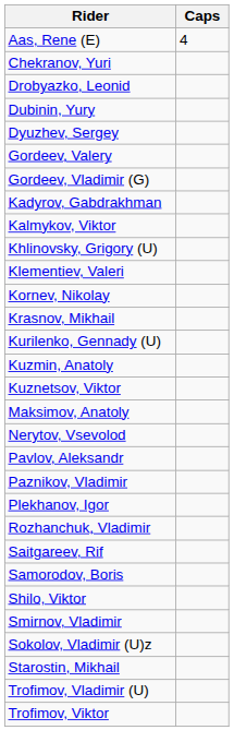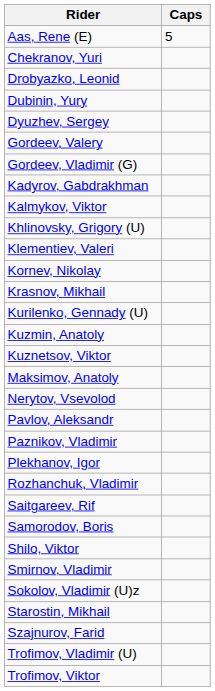 <table class="sortable wikitable">
 <tr>
 <th width="180">Rider</th>
 <th width="50">Caps</th>
 </tr>
 <tr>
 <td><a href='#'>Aas, Rene</a> (E)</td>
-<td>4</td>
+<td>5</td>
 </tr>
 <tr>
 <td><a href='#'>Chekranov, Yuri</a></td>
 <td></td>
 </tr>
 <tr>
 <td><a href='#'>Drobyazko, Leonid</a></td>
 <td></td>
 </tr>
 <tr>
 <td><a href='#'>Dubinin, Yury</a></td>
 <td></td>
 </tr>
 <tr>
 <td><a href='#'>Dyuzhev, Sergey</a></td>
 <td></td>
 </tr>
 <tr>
 <td><a href='#'>Gordeev, Valery</a></td>
 <td></td>
 </tr>
 <tr>
 <td><a href='#'>Gordeev, Vladimir</a> (G)</td>
 <td></td>
 </tr>
 <tr>
 <td><a href='#'>Kadyrov, Gabdrakhman</a></td>
 <td></td>
 </tr>
 <tr>
 <td><a href='#'>Kalmykov, Viktor</a></td>
 <td></td>
 </tr>
 <tr>
 <td><a href='#'>Khlinovsky, Grigory</a> (U)</td>
 <td></td>
 </tr>
 <tr>
 <td><a href='#'>Klementiev, Valeri</a></td>
 <td></td>
 </tr>
 <tr>
 <td><a href='#'>Kornev, Nikolay</a></td>
 <td></td>
 </tr>
 <tr>
 <td><a href='#'>Krasnov, Mikhail</a></td>
 <td></td>
 </tr>
 <tr>
 <td><a href='#'>Kurilenko, Gennady</a> (U)</td>
 <td></td>
 </tr>
 <tr>
 <td><a href='#'>Kuzmin, Anatoly</a></td>
 <td></td>
 </tr>
 <tr>
 <td><a href='#'>Kuznetsov, Viktor</a></td>
 <td></td>
 </tr>
 <tr>
 <td><a href='#'>Maksimov, Anatoly</a></td>
 <td></td>
 </tr>
 <tr>
 <td><a href='#'>Nerytov, Vsevolod</a></td>
 <td></td>
 </tr>
 <tr>
 <td><a href='#'>Pavlov, Aleksandr</a></td>
 <td></td>
 </tr>
 <tr>
 <td><a href='#'>Paznikov, Vladimir</a></td>
 <td></td>
 </tr>
 <tr>
 <td><a href='#'>Plekhanov, Igor</a></td>
 <td></td>
 </tr>
 <tr>
 <td><a href='#'>Rozhanchuk, Vladimir</a></td>
 <td></td>
 </tr>
 <tr>
 <td><a href='#'>Saitgareev, Rif</a></td>
 <td></td>
 </tr>
 <tr>
 <td><a href='#'>Samorodov, Boris</a></td>
 <td></td>
 </tr>
 <tr>
 <td><a href='#'>Shilo, Viktor</a></td>
 <td></td>
 </tr>
 <tr>
 <td><a href='#'>Smirnov, Vladimir</a></td>
 <td></td>
 </tr>
 <tr>
 <td><a href='#'>Sokolov, Vladimir</a> (U)z</td>
 <td></td>
 </tr>
 <tr>
 <td><a href='#'>Starostin, Mikhail</a></td>
 <td></td>
 </tr>
 <tr>
+<td><a href='#'>Szajnurov, Farid</a></td>
+<td></td>
+</tr>
+<tr>
 <td><a href='#'>Trofimov, Vladimir</a> (U)</td>
 <td></td>
 </tr>
 <tr>
 <td><a href='#'>Trofimov, Viktor</a></td>
 <td></td>
 </tr>
 </table>
